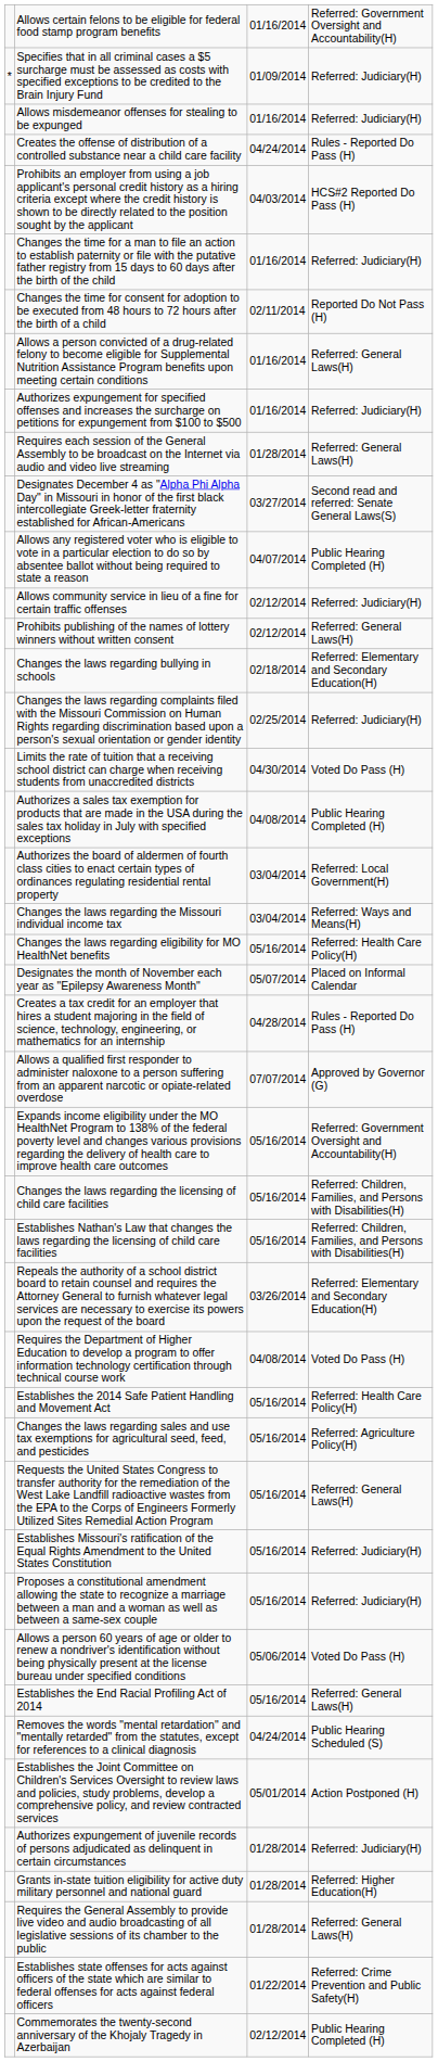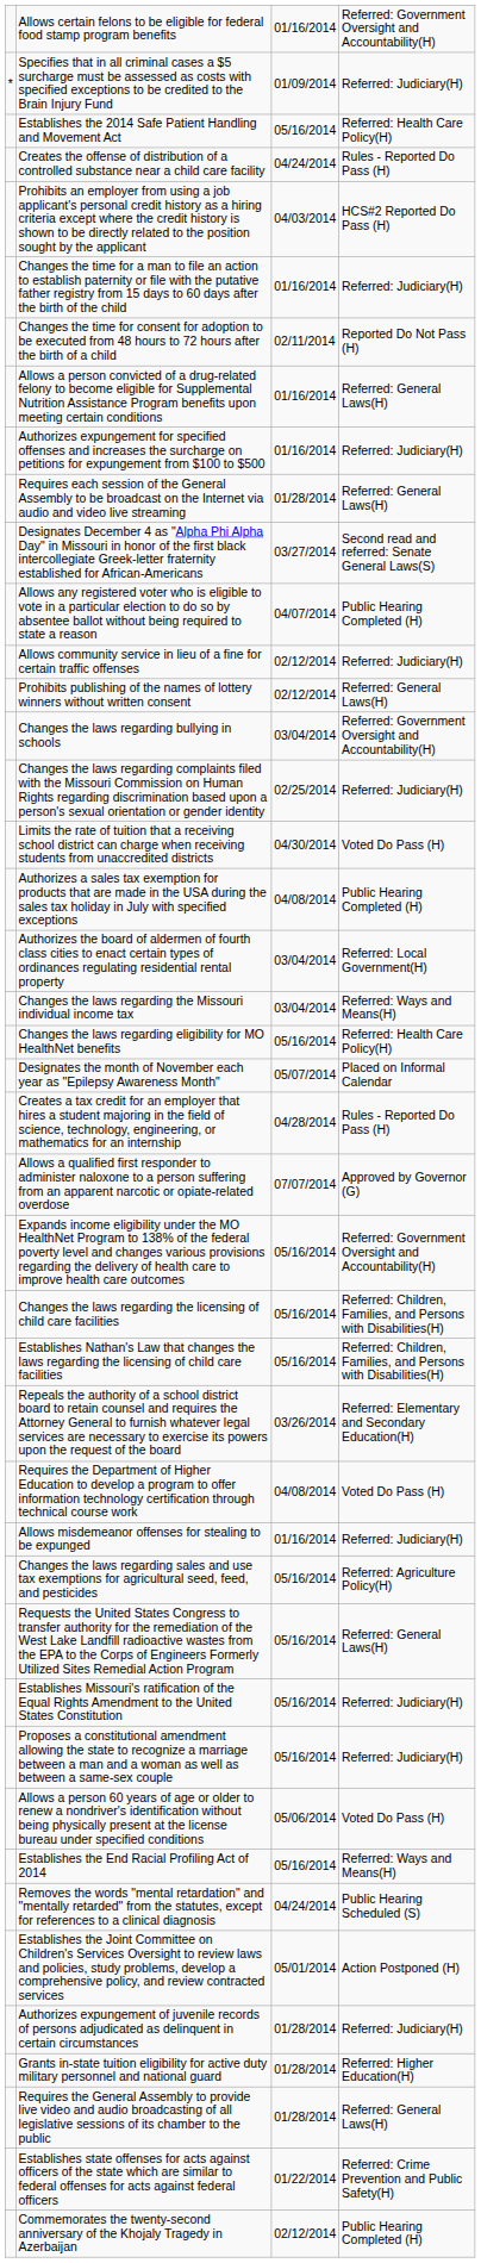 <table class="wikitable sortable mw-collapsible">
 <tr>
 <td></td>
 <td>Allows certain felons to be eligible for federal food stamp program benefits</td>
 <td>01/16/2014</td>
 <td>Referred: Government Oversight and Accountability(H)</td>
 </tr>
 <tr>
 <td>*</td>
 <td>Specifies that in all criminal cases a $5 surcharge must be assessed as costs with specified exceptions to be credited to the Brain Injury Fund</td>
 <td>01/09/2014</td>
 <td>Referred: Judiciary(H)</td>
 </tr>
 <tr>
 <td></td>
-<td>Allows misdemeanor offenses for stealing to be expunged</td>
-<td>01/16/2014</td>
-<td>Referred: Judiciary(H)</td>
+<td>Establishes the 2014 Safe Patient Handling and Movement Act</td>
+<td>05/16/2014</td>
+<td>Referred: Health Care Policy(H)</td>
 </tr>
 <tr>
 <td></td>
 <td>Creates the offense of distribution of a controlled substance near a child care facility</td>
 <td>04/24/2014</td>
 <td>Rules - Reported Do Pass (H)</td>
 </tr>
 <tr>
 <td></td>
 <td>Prohibits an employer from using a job applicant's personal credit history as a hiring criteria except where the credit history is shown to be directly related to the position sought by the applicant</td>
 <td>04/03/2014</td>
 <td>HCS#2 Reported Do Pass (H)</td>
 </tr>
 <tr>
 <td></td>
 <td>Changes the time for a man to file an action to establish paternity or file with the putative father registry from 15 days to 60 days after the birth of the child</td>
 <td>01/16/2014</td>
 <td>Referred: Judiciary(H)</td>
 </tr>
 <tr>
 <td></td>
 <td>Changes the time for consent for adoption to be executed from 48 hours to 72 hours after the birth of a child</td>
 <td>02/11/2014</td>
 <td>Reported Do Not Pass (H)</td>
 </tr>
 <tr>
 <td></td>
 <td>Allows a person convicted of a drug-related felony to become eligible for Supplemental Nutrition Assistance Program benefits upon meeting certain conditions</td>
 <td>01/16/2014</td>
 <td>Referred: General Laws(H)</td>
 </tr>
 <tr>
 <td></td>
 <td>Authorizes expungement for specified offenses and increases the surcharge on petitions for expungement from $100 to $500</td>
 <td>01/16/2014</td>
 <td>Referred: Judiciary(H)</td>
 </tr>
 <tr>
 <td></td>
 <td>Requires each session of the General Assembly to be broadcast on the Internet via audio and video live streaming</td>
 <td>01/28/2014</td>
 <td>Referred: General Laws(H)</td>
 </tr>
 <tr>
 <td></td>
 <td>Designates December 4 as "<a href='#'>Alpha Phi Alpha</a> Day" in Missouri in honor of the first black intercollegiate Greek-letter fraternity established for African-Americans</td>
 <td>03/27/2014</td>
 <td>Second read and referred: Senate General Laws(S)</td>
 </tr>
 <tr>
 <td></td>
 <td>Allows any registered voter who is eligible to vote in a particular election to do so by absentee ballot without being required to state a reason</td>
 <td>04/07/2014</td>
 <td>Public Hearing Completed (H)</td>
 </tr>
 <tr>
 <td></td>
 <td>Allows community service in lieu of a fine for certain traffic offenses</td>
 <td>02/12/2014</td>
 <td>Referred: Judiciary(H)</td>
 </tr>
 <tr>
 <td></td>
 <td>Prohibits publishing of the names of lottery winners without written consent</td>
 <td>02/12/2014</td>
 <td>Referred: General Laws(H)</td>
 </tr>
 <tr>
 <td></td>
 <td>Changes the laws regarding bullying in schools</td>
-<td>02/18/2014</td>
-<td>Referred: Elementary and Secondary Education(H)</td>
+<td>03/04/2014</td>
+<td>Referred: Government Oversight and Accountability(H)</td>
 </tr>
 <tr>
 <td></td>
 <td>Changes the laws regarding complaints filed with the Missouri Commission on Human Rights regarding discrimination based upon a person's sexual orientation or gender identity</td>
 <td>02/25/2014</td>
 <td>Referred: Judiciary(H)</td>
 </tr>
 <tr>
 <td></td>
 <td>Limits the rate of tuition that a receiving school district can charge when receiving students from unaccredited districts</td>
 <td>04/30/2014</td>
 <td>Voted Do Pass (H)</td>
 </tr>
 <tr>
 <td></td>
 <td>Authorizes a sales tax exemption for products that are made in the USA during the sales tax holiday in July with specified exceptions</td>
 <td>04/08/2014</td>
 <td>Public Hearing Completed (H)</td>
 </tr>
 <tr>
 <td></td>
 <td>Authorizes the board of aldermen of fourth class cities to enact certain types of ordinances regulating residential rental property</td>
 <td>03/04/2014</td>
 <td>Referred: Local Government(H)</td>
 </tr>
 <tr>
 <td></td>
 <td>Changes the laws regarding the Missouri individual income tax</td>
 <td>03/04/2014</td>
 <td>Referred: Ways and Means(H)</td>
 </tr>
 <tr>
 <td></td>
 <td>Changes the laws regarding eligibility for MO HealthNet benefits</td>
 <td>05/16/2014</td>
 <td>Referred: Health Care Policy(H)</td>
 </tr>
 <tr>
 <td></td>
 <td>Designates the month of November each year as "Epilepsy Awareness Month"</td>
 <td>05/07/2014</td>
 <td>Placed on Informal Calendar</td>
 </tr>
 <tr>
 <td></td>
 <td>Creates a tax credit for an employer that hires a student majoring in the field of science, technology, engineering, or mathematics for an internship</td>
 <td>04/28/2014</td>
 <td>Rules - Reported Do Pass (H)</td>
 </tr>
 <tr>
 <td></td>
 <td>Allows a qualified first responder to administer naloxone to a person suffering from an apparent narcotic or opiate-related overdose</td>
 <td>07/07/2014</td>
 <td>Approved by Governor (G)</td>
 </tr>
 <tr>
 <td></td>
 <td>Expands income eligibility under the MO HealthNet Program to 138% of the federal poverty level and changes various provisions regarding the delivery of health care to improve health care outcomes</td>
 <td>05/16/2014</td>
 <td>Referred: Government Oversight and Accountability(H)</td>
 </tr>
 <tr>
 <td></td>
 <td>Changes the laws regarding the licensing of child care facilities</td>
 <td>05/16/2014</td>
 <td>Referred: Children, Families, and Persons with Disabilities(H)</td>
 </tr>
 <tr>
 <td></td>
 <td>Establishes Nathan's Law that changes the laws regarding the licensing of child care facilities</td>
 <td>05/16/2014</td>
 <td>Referred: Children, Families, and Persons with Disabilities(H)</td>
 </tr>
 <tr>
 <td></td>
 <td>Repeals the authority of a school district board to retain counsel and requires the Attorney General to furnish whatever legal services are necessary to exercise its powers upon the request of the board</td>
 <td>03/26/2014</td>
 <td>Referred: Elementary and Secondary Education(H)</td>
 </tr>
 <tr>
 <td></td>
 <td>Requires the Department of Higher Education to develop a program to offer information technology certification through technical course work</td>
 <td>04/08/2014</td>
 <td>Voted Do Pass (H)</td>
 </tr>
 <tr>
 <td></td>
-<td>Establishes the 2014 Safe Patient Handling and Movement Act</td>
-<td>05/16/2014</td>
-<td>Referred: Health Care Policy(H)</td>
+<td>Allows misdemeanor offenses for stealing to be expunged</td>
+<td>01/16/2014</td>
+<td>Referred: Judiciary(H)</td>
 </tr>
 <tr>
 <td></td>
 <td>Changes the laws regarding sales and use tax exemptions for agricultural seed, feed, and pesticides</td>
 <td>05/16/2014</td>
 <td>Referred: Agriculture Policy(H)</td>
 </tr>
 <tr>
 <td></td>
 <td>Requests the United States Congress to transfer authority for the remediation of the West Lake Landfill radioactive wastes from the EPA to the Corps of Engineers Formerly Utilized Sites Remedial Action Program</td>
 <td>05/16/2014</td>
 <td>Referred: General Laws(H)</td>
 </tr>
 <tr>
 <td></td>
 <td>Establishes Missouri's ratification of the Equal Rights Amendment to the United States Constitution</td>
 <td>05/16/2014</td>
 <td>Referred: Judiciary(H)</td>
 </tr>
 <tr>
 <td></td>
 <td>Proposes a constitutional amendment allowing the state to recognize a marriage between a man and a woman as well as between a same-sex couple</td>
 <td>05/16/2014</td>
 <td>Referred: Judiciary(H)</td>
 </tr>
 <tr>
 <td></td>
 <td>Allows a person 60 years of age or older to renew a nondriver's identification without being physically present at the license bureau under specified conditions</td>
 <td>05/06/2014</td>
 <td>Voted Do Pass (H)</td>
 </tr>
 <tr>
 <td></td>
 <td>Establishes the End Racial Profiling Act of 2014</td>
 <td>05/16/2014</td>
-<td>Referred: General Laws(H)</td>
+<td>Referred: Ways and Means(H)</td>
 </tr>
 <tr>
 <td></td>
 <td>Removes the words "mental retardation" and "mentally retarded" from the statutes, except for references to a clinical diagnosis</td>
 <td>04/24/2014</td>
 <td>Public Hearing Scheduled (S)</td>
 </tr>
 <tr>
 <td></td>
 <td>Establishes the Joint Committee on Children's Services Oversight to review laws and policies, study problems, develop a comprehensive policy, and review contracted services</td>
 <td>05/01/2014</td>
 <td>Action Postponed (H)</td>
 </tr>
 <tr>
 <td></td>
 <td>Authorizes expungement of juvenile records of persons adjudicated as delinquent in certain circumstances</td>
 <td>01/28/2014</td>
 <td>Referred: Judiciary(H)</td>
 </tr>
 <tr>
 <td></td>
 <td>Grants in-state tuition eligibility for active duty military personnel and national guard</td>
 <td>01/28/2014</td>
 <td>Referred: Higher Education(H)</td>
 </tr>
 <tr>
 <td></td>
 <td>Requires the General Assembly to provide live video and audio broadcasting of all legislative sessions of its chamber to the public</td>
 <td>01/28/2014</td>
 <td>Referred: General Laws(H)</td>
 </tr>
 <tr>
 <td></td>
 <td>Establishes state offenses for acts against officers of the state which are similar to federal offenses for acts against federal officers</td>
 <td>01/22/2014</td>
 <td>Referred: Crime Prevention and Public Safety(H)</td>
 </tr>
 <tr>
 <td></td>
 <td>Commemorates the twenty-second anniversary of the Khojaly Tragedy in Azerbaijan</td>
 <td>02/12/2014</td>
 <td>Public Hearing Completed (H)</td>
 </tr>
 </table>
